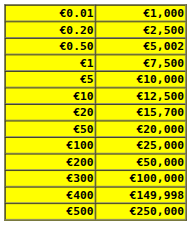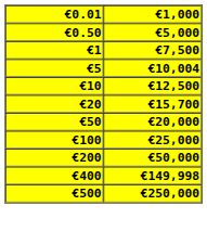 <table border=1 cellspacing=0 cellpadding=1 style="background: yellow; text-align: right">
 <tr>
 <td width=100px><strong>€0.01</strong></td>
 <td width=100px><strong>€1,000</strong></td>
 </tr>
 <tr>
-<td><strong>€0.20</strong></td>
-<td><strong>€2,500</strong></td>
-</tr>
-<tr>
 <td><strong>€0.50</strong></td>
-<td><strong>€5,002</strong></td>
+<td><strong>€5,000</strong></td>
 </tr>
 <tr>
 <td><strong>€1</strong></td>
 <td><strong>€7,500</strong></td>
 </tr>
 <tr>
 <td><strong>€5</strong></td>
-<td><strong>€10,000</strong></td>
+<td><strong>€10,004</strong></td>
 </tr>
 <tr>
 <td><strong>€10</strong></td>
 <td><strong>€12,500</strong></td>
 </tr>
 <tr>
 <td><strong>€20</strong></td>
 <td><strong>€15,700</strong></td>
 </tr>
 <tr>
 <td><strong>€50</strong></td>
 <td><strong>€20,000</strong></td>
 </tr>
 <tr>
 <td><strong>€100</strong></td>
 <td><strong>€25,000</strong></td>
 </tr>
 <tr>
 <td><strong>€200</strong></td>
 <td><strong>€50,000</strong></td>
 </tr>
 <tr>
-<td><strong>€300</strong></td>
-<td><strong>€100,000</strong></td>
-</tr>
-<tr>
 <td><strong>€400</strong></td>
 <td><strong>€149,998</strong></td>
 </tr>
 <tr>
 <td><strong>€500</strong></td>
 <td><strong>€250,000</strong></td>
 </tr>
 </table>
